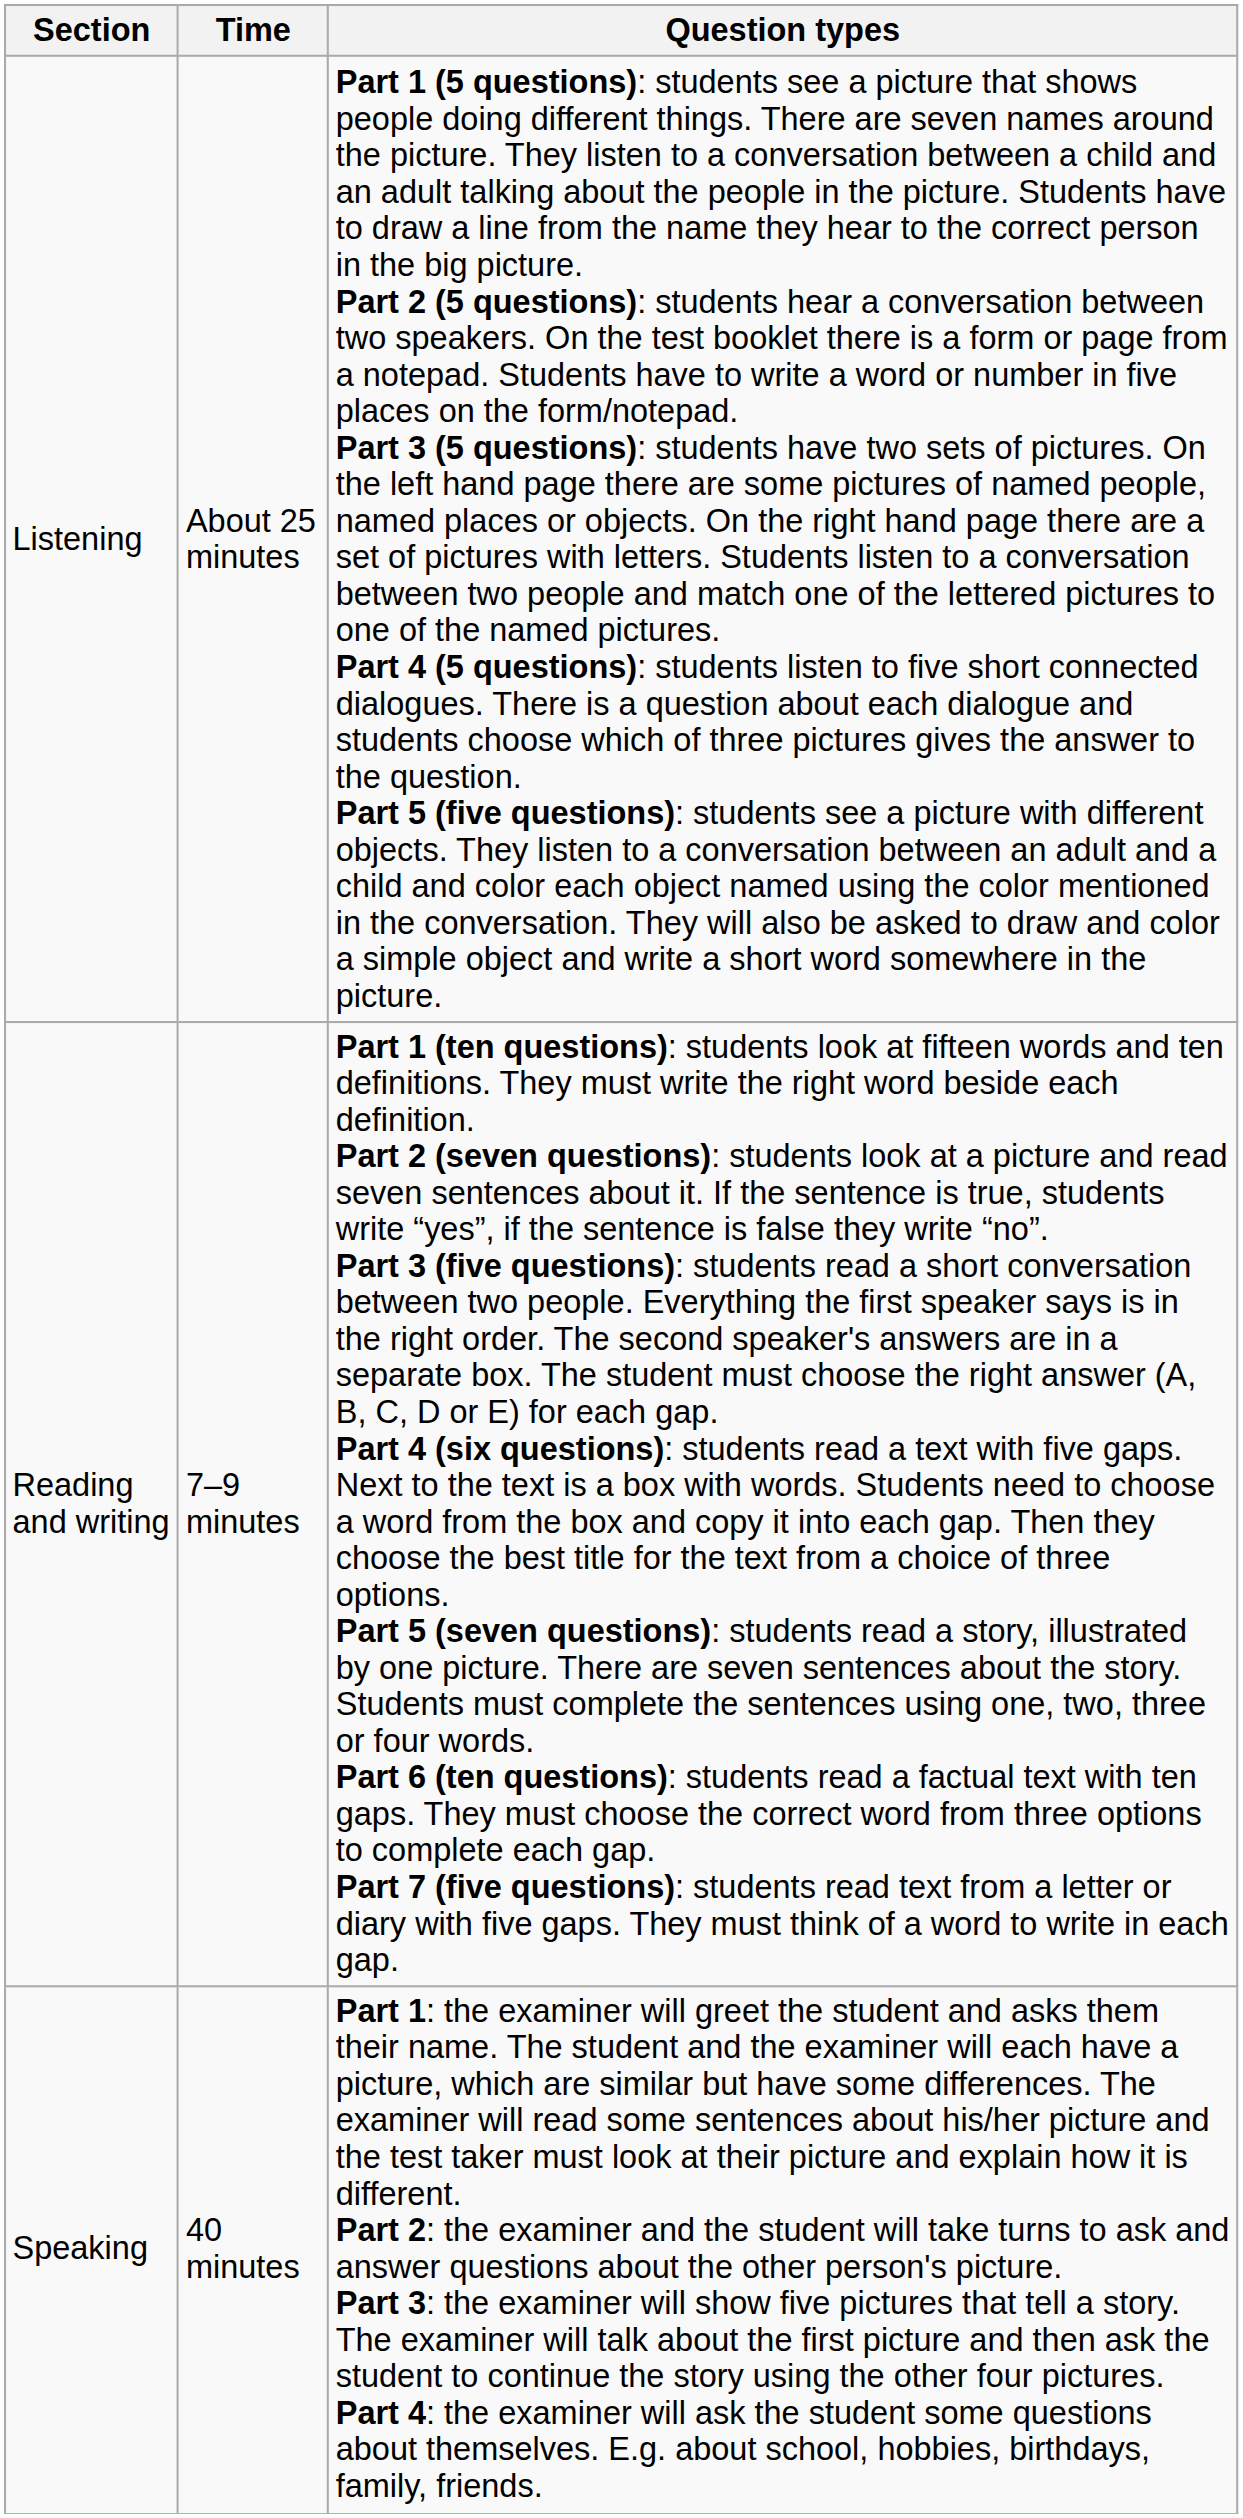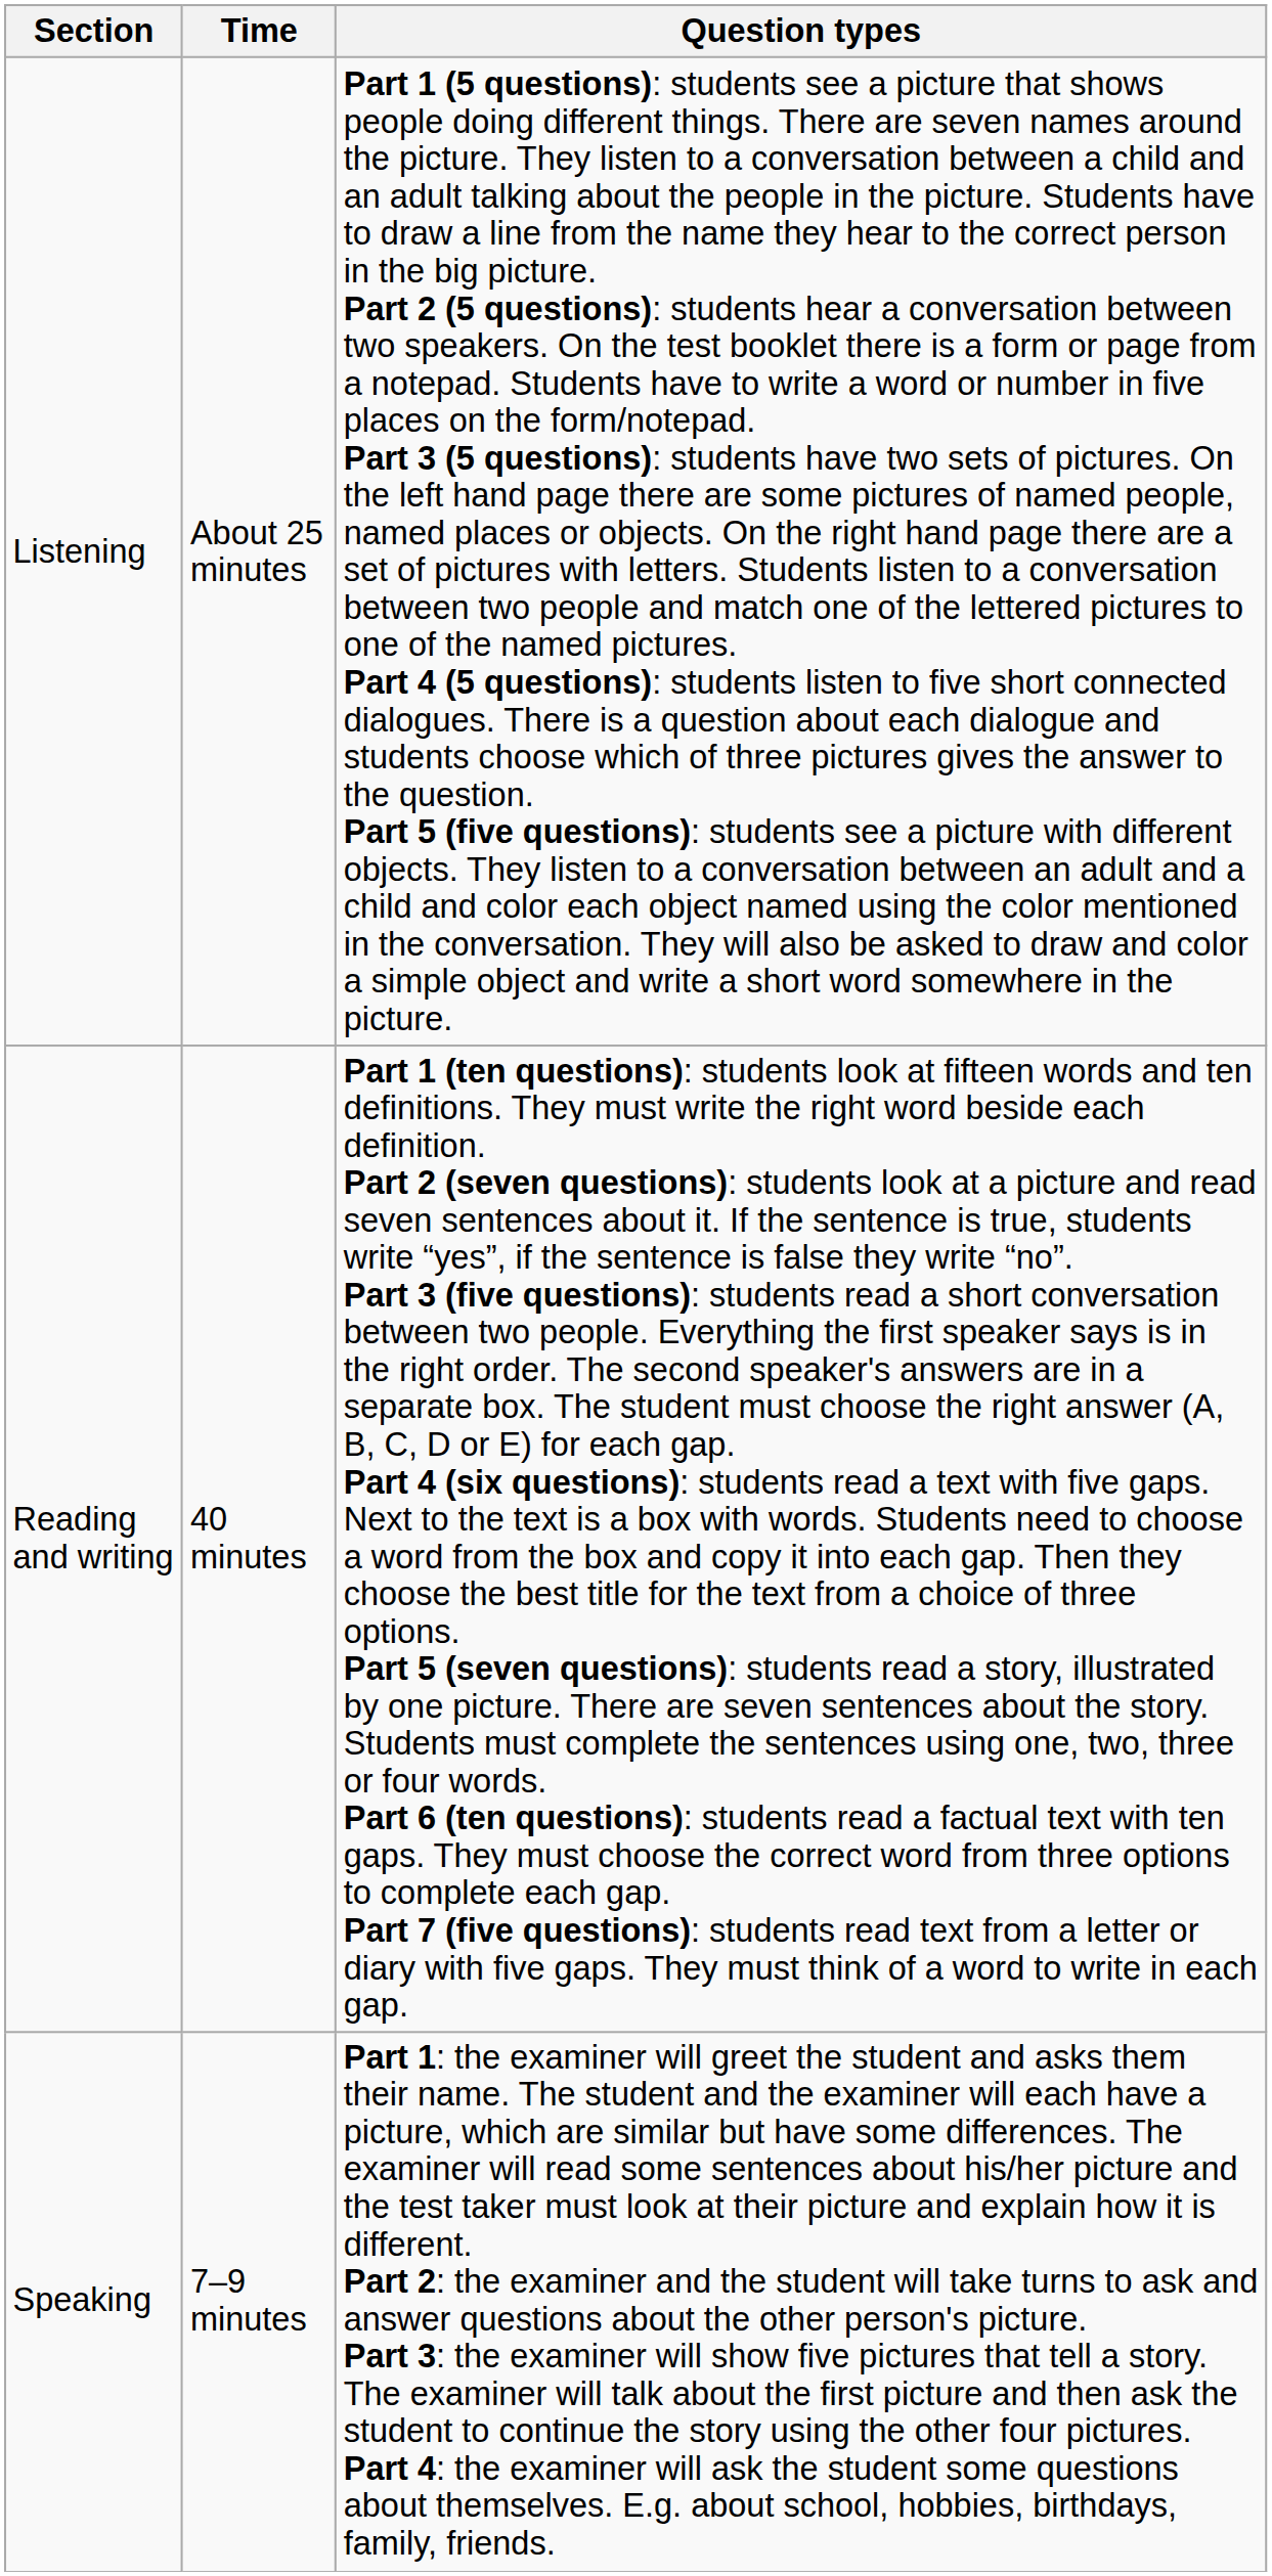 <table class="wikitable">
 <tr>
 <th>Section</th>
 <th>Time</th>
 <th>Question types</th>
 </tr>
 <tr>
 <td>Listening</td>
 <td>About 25 minutes</td>
 <td><strong>Part 1 (5 questions)</strong>: students see a picture that shows people doing different things. There are seven names around the picture. They listen to a conversation between a child and an adult talking about the people in the picture. Students have to draw a line from the name they hear to the correct person in the big picture.<br><strong>Part 2 (5 questions)</strong>: students hear a conversation between two speakers. On the test booklet there is a form or page from a notepad. Students have to write a word or number in five places on the form/notepad.<br><strong>Part 3 (5 questions)</strong>: students have two sets of pictures. On the left hand page there are some pictures of named people, named places or objects. On the right hand page there are a set of pictures with letters. Students listen to a conversation between two people and match one of the lettered pictures to one of the named pictures.<br><strong>Part 4 (5 questions)</strong>: students listen to five short connected dialogues. There is a question about each dialogue and students choose which of three pictures gives the answer to the question.<br><strong>Part 5 (five questions)</strong>: students see a picture with different objects. They listen to a conversation between an adult and a child and color each object named using the color mentioned in the conversation. They will also be asked to draw and color a simple object and write a short word somewhere in the picture.</td>
 </tr>
 <tr>
 <td>Reading and writing</td>
-<td>7–9 minutes</td>
+<td>40 minutes</td>
 <td><strong>Part 1 (ten questions)</strong>: students look at fifteen words and ten definitions. They must write the right word beside each definition.<br><strong>Part 2 (seven questions)</strong>: students look at a picture and read seven sentences about it. If the sentence is true, students write “yes”, if the sentence is false they write “no”.<br><strong>Part 3 (five questions)</strong>: students read a short conversation between two people. Everything the first speaker says is in the right order. The second speaker's answers are in a separate box. The student must choose the right answer (A, B, C, D or E) for each gap.<br><strong>Part 4 (six questions)</strong>: students read a text with five gaps. Next to the text is a box with words. Students need to choose a word from the box and copy it into each gap. Then they choose the best title for the text from a choice of three options.<br><strong>Part 5 (seven questions)</strong>: students read a story, illustrated by one picture. There are seven sentences about the story. Students must complete the sentences using one, two, three or four words.<br><strong>Part 6 (ten questions)</strong>: students read a factual text with ten gaps. They must choose the correct word from three options to complete each gap.<br><strong>Part 7 (five questions)</strong>: students read text from a letter or diary with five gaps. They must think of a word to write in each gap.</td>
 </tr>
 <tr>
 <td>Speaking</td>
-<td>40 minutes</td>
+<td>7–9 minutes</td>
 <td><strong>Part 1</strong>: the examiner will greet the student and asks them their name. The student and the examiner will each have a picture, which are similar but have some differences. The examiner will read some sentences about his/her picture and the test taker must look at their picture and explain how it is different.<br><strong>Part 2</strong>: the examiner and the student will take turns to ask and answer questions about the other person's picture.<br><strong>Part 3</strong>: the examiner will show five pictures that tell a story. The examiner will talk about the first picture and then ask the student to continue the story using the other four pictures.<br><strong>Part 4</strong>: the examiner will ask the student some questions about themselves. E.g. about school, hobbies, birthdays, family, friends.</td>
 </tr>
 </table>
